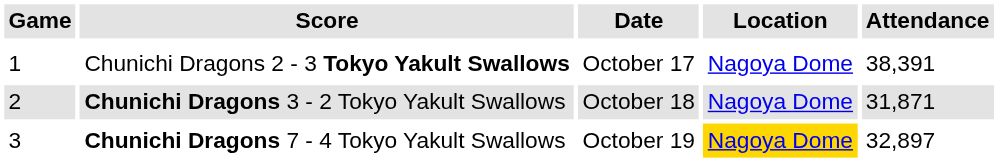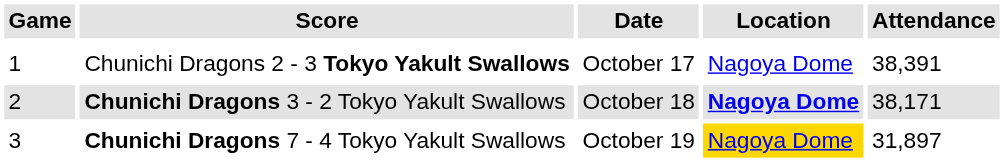 <table border="0" cellspacing="3" cellpadding="3">
 <tr style="background: #e3e3e3;">
 <th>Game</th>
 <th>Score</th>
 <th>Date</th>
 <th>Location</th>
 <th>Attendance</th>
 </tr>
 <tr style="background: #e3e3e3;">
 </tr>
 <tr>
 <td>1</td>
 <td>Chunichi Dragons 2 - 3 <strong>Tokyo Yakult Swallows</strong></td>
 <td>October 17</td>
 <td><a href='#'>Nagoya Dome</a></td>
 <td>38,391</td>
 </tr>
 <tr style="background: #e3e3e3;">
 <td>2</td>
 <td><strong>Chunichi Dragons</strong> 3 - 2 Tokyo Yakult Swallows</td>
 <td>October 18</td>
-<td><a href='#'>Nagoya Dome</a></td>
-<td>31,871</td>
+<td><strong><a href='#'>Nagoya Dome</a></strong></td>
+<td>38,171</td>
 </tr>
 <tr>
 <td>3</td>
 <td><strong>Chunichi Dragons</strong> 7 - 4 Tokyo Yakult Swallows</td>
 <td>October 19</td>
 <td style="background: gold;"><a href='#'>Nagoya Dome</a></td>
-<td>32,897</td>
+<td>31,897</td>
 </tr>
 </table>
